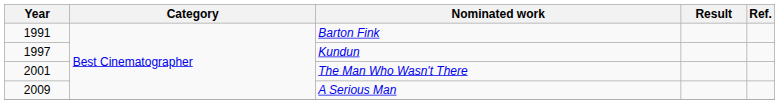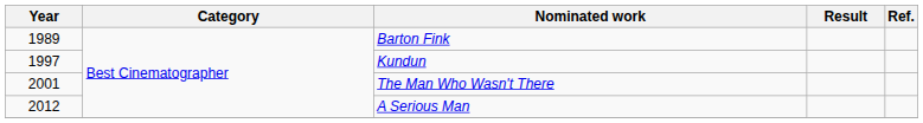 <table class=wikitable>
 <tr>
 <th scope="col" style="width:5em;">Year</th>
 <th scope="col" style="width:20em;">Category</th>
 <th scope="col" style="width:30em;">Nominated work</th>
 <th scope="col" style="width:5em;">Result</th>
 <th>Ref.</th>
 </tr>
 <tr>
-<td style="text-align:center;">1991</td>
+<td style="text-align:center;">1989</td>
 <td rowspan=4><a href='#'>Best Cinematographer</a></td>
 <td><em><a href='#'>Barton Fink</a></em></td>
 <td></td>
 <td></td>
 </tr>
 <tr>
 <td style="text-align:center;">1997</td>
 <td><em><a href='#'>Kundun</a></em></td>
 <td></td>
 <td></td>
 </tr>
 <tr>
 <td style="text-align:center;">2001</td>
 <td><em><a href='#'>The Man Who Wasn't There</a></em></td>
 <td></td>
 <td></td>
 </tr>
 <tr>
-<td style="text-align:center;">2009</td>
+<td style="text-align:center;">2012</td>
 <td><em><a href='#'>A Serious Man</a></em></td>
 <td></td>
 <td></td>
 </tr>
 <tr>
 </tr>
 </table>
